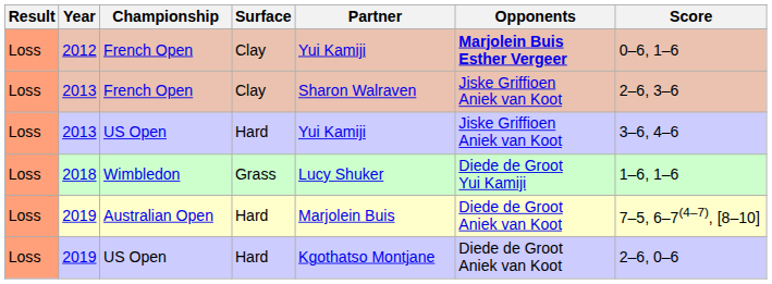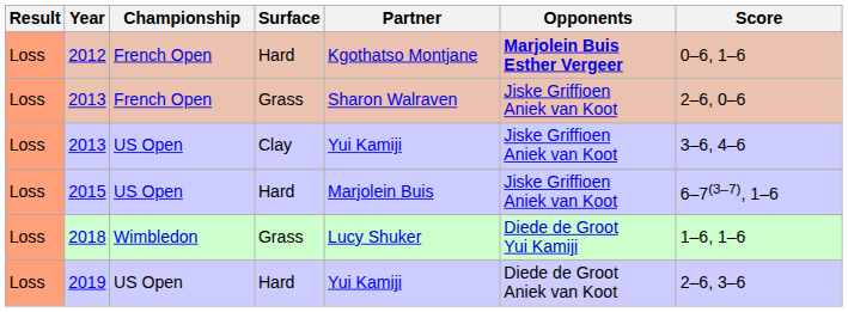 <table class="sortable wikitable">
 <tr>
 <th>Result</th>
 <th>Year</th>
 <th style="width:130px;">Championship</th>
 <th style="width:20px;">Surface</th>
 <th style="width:160px;">Partner</th>
 <th style="width:160px;">Opponents</th>
 <th style="width:150px;" class="unsortable">Score</th>
 </tr>
 <tr bgcolor=EBC2AF>
 <td style="background:#ffa07a;">Loss</td>
 <td><a href='#'>2012</a></td>
 <td><a href='#'>French Open</a></td>
-<td>Clay</td>
-<td> <a href='#'>Yui Kamiji</a></td>
+<td>Hard</td>
+<td> <a href='#'>Kgothatso Montjane</a></td>
 <td><strong> <a href='#'>Marjolein Buis</a><br> <a href='#'>Esther Vergeer</a></strong></td>
 <td>0–6, 1–6</td>
 </tr>
 <tr bgcolor=EBC2AF>
 <td style="background:#ffa07a;">Loss</td>
 <td><a href='#'>2013</a></td>
 <td><a href='#'>French Open</a></td>
-<td>Clay</td>
+<td>Grass</td>
 <td> <a href='#'>Sharon Walraven</a></td>
 <td> <a href='#'>Jiske Griffioen</a><br> <a href='#'>Aniek van Koot</a></td>
-<td>2–6, 3–6</td>
+<td>2–6, 0–6</td>
 </tr>
 <tr bgcolor=CCCCFF>
 <td style="background:#ffa07a;">Loss</td>
 <td><a href='#'>2013</a></td>
 <td><a href='#'>US Open</a></td>
-<td>Hard</td>
+<td>Clay</td>
 <td> <a href='#'>Yui Kamiji</a></td>
 <td> <a href='#'>Jiske Griffioen</a><br> <a href='#'>Aniek van Koot</a></td>
 <td>3–6, 4–6</td>
+</tr>
+<tr bgcolor=CCCCFF>
+<td style="background:#ffa07a;">Loss</td>
+<td><a href='#'>2015</a></td>
+<td><a href='#'>US Open</a></td>
+<td>Hard</td>
+<td> <a href='#'>Marjolein Buis</a></td>
+<td> <a href='#'>Jiske Griffioen</a><br> <a href='#'>Aniek van Koot</a></td>
+<td>6–7<sup>(3–7)</sup>, 1–6</td>
 </tr>
 <tr bgcolor=CCFFCC>
 <td style="background:#ffa07a;">Loss</td>
 <td><a href='#'>2018</a></td>
 <td><a href='#'>Wimbledon</a></td>
 <td>Grass</td>
 <td> <a href='#'>Lucy Shuker</a></td>
 <td> <a href='#'>Diede de Groot</a><br> <a href='#'>Yui Kamiji</a></td>
 <td>1–6, 1–6</td>
 </tr>
-<tr style="background:#ffc;">
-<td style="background:#ffa07a;">Loss</td>
-<td><a href='#'>2019</a></td>
-<td><a href='#'>Australian Open</a></td>
-<td>Hard</td>
-<td> <a href='#'>Marjolein Buis</a></td>
-<td> <a href='#'>Diede de Groot</a><br> <a href='#'>Aniek van Koot</a></td>
-<td>7–5, 6–7<sup>(4–7)</sup>, [8–10]</td>
-</tr>
 <tr style="background:#ccccff;">
 <td style="background:#ffa07a;">Loss</td>
 <td><a href='#'>2019</a></td>
 <td>US Open</td>
 <td>Hard</td>
-<td> <a href='#'>Kgothatso Montjane</a></td>
+<td> <a href='#'>Yui Kamiji</a></td>
 <td> Diede de Groot<br> Aniek van Koot</td>
-<td>2–6, 0–6</td>
+<td>2–6, 3–6</td>
 </tr>
 </table>
